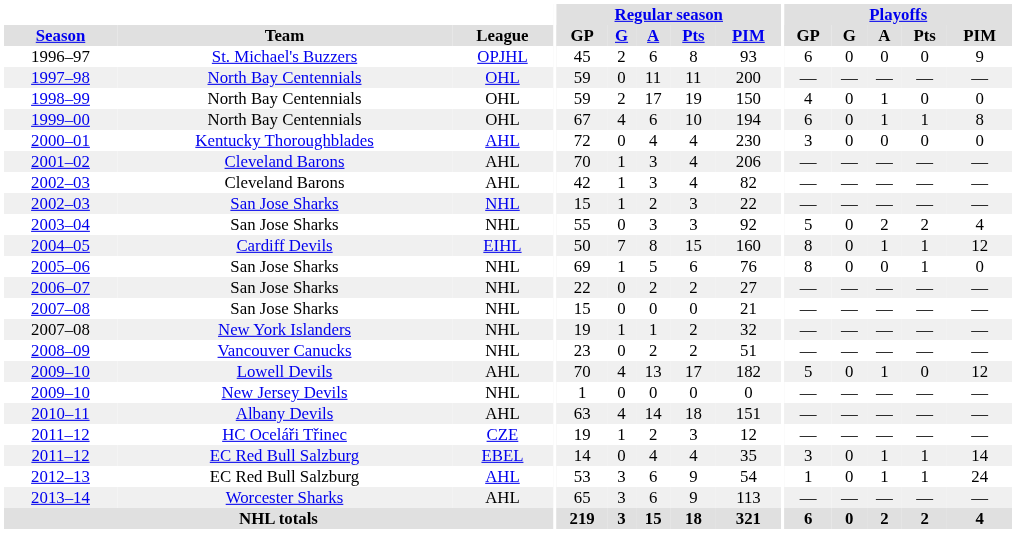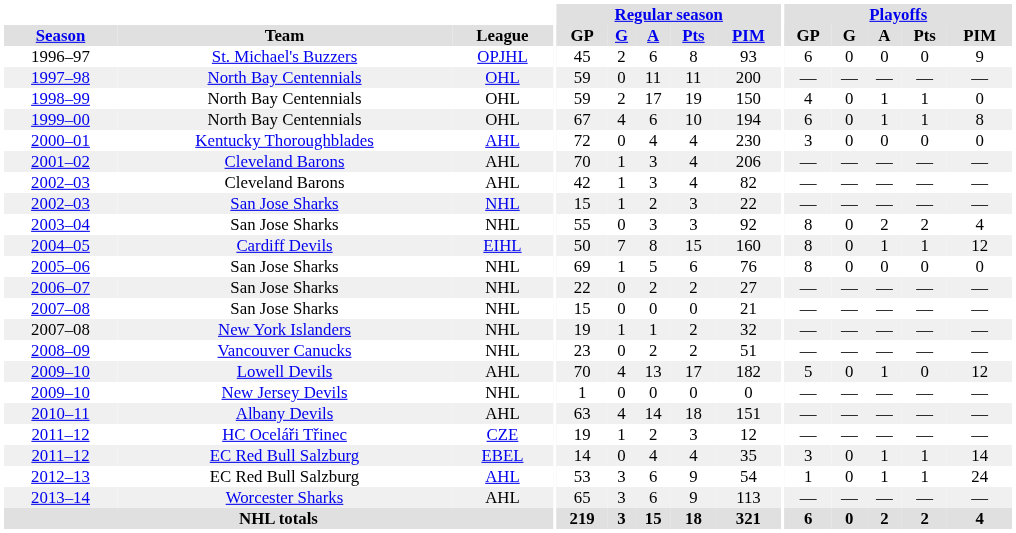 <table border="0" cellpadding="1" cellspacing="0" style="text-align:center; width:60em">
 <tr bgcolor="#e0e0e0">
 <th colspan="3" bgcolor="#ffffff"></th>
 <th rowspan="99" bgcolor="#ffffff"></th>
 <th colspan="5"><a href='#'>Regular season</a></th>
 <th rowspan="99" bgcolor="#ffffff"></th>
 <th colspan="5"><a href='#'>Playoffs</a></th>
 </tr>
 <tr bgcolor="#e0e0e0">
 <th><a href='#'>Season</a></th>
 <th>Team</th>
 <th>League</th>
 <th>GP</th>
 <th><a href='#'>G</a></th>
 <th><a href='#'>A</a></th>
 <th><a href='#'>Pts</a></th>
 <th><a href='#'>PIM</a></th>
 <th>GP</th>
 <th>G</th>
 <th>A</th>
 <th>Pts</th>
 <th>PIM</th>
 </tr>
 <tr>
 <td>1996–97</td>
 <td><a href='#'>St. Michael's Buzzers</a></td>
 <td><a href='#'>OPJHL</a></td>
 <td>45</td>
 <td>2</td>
 <td>6</td>
 <td>8</td>
 <td>93</td>
 <td>6</td>
 <td>0</td>
 <td>0</td>
 <td>0</td>
 <td>9</td>
 </tr>
 <tr ALIGN="center" bgcolor="#f0f0f0">
 <td><a href='#'>1997–98</a></td>
 <td><a href='#'>North Bay Centennials</a></td>
 <td><a href='#'>OHL</a></td>
 <td>59</td>
 <td>0</td>
 <td>11</td>
 <td>11</td>
 <td>200</td>
 <td>—</td>
 <td>—</td>
 <td>—</td>
 <td>—</td>
 <td>—</td>
 </tr>
 <tr ALIGN="center">
 <td><a href='#'>1998–99</a></td>
 <td>North Bay Centennials</td>
 <td>OHL</td>
 <td>59</td>
 <td>2</td>
 <td>17</td>
 <td>19</td>
 <td>150</td>
 <td>4</td>
 <td>0</td>
 <td>1</td>
-<td>0</td>
+<td>1</td>
 <td>0</td>
 </tr>
 <tr ALIGN="center"  bgcolor="#f0f0f0">
 <td><a href='#'>1999–00</a></td>
 <td>North Bay Centennials</td>
 <td>OHL</td>
 <td>67</td>
 <td>4</td>
 <td>6</td>
 <td>10</td>
 <td>194</td>
 <td>6</td>
 <td>0</td>
 <td>1</td>
 <td>1</td>
 <td>8</td>
 </tr>
 <tr ALIGN="center">
 <td><a href='#'>2000–01</a></td>
 <td><a href='#'>Kentucky Thoroughblades</a></td>
 <td><a href='#'>AHL</a></td>
 <td>72</td>
 <td>0</td>
 <td>4</td>
 <td>4</td>
 <td>230</td>
 <td>3</td>
 <td>0</td>
 <td>0</td>
 <td>0</td>
 <td>0</td>
 </tr>
 <tr ALIGN="center"  bgcolor="#f0f0f0">
 <td><a href='#'>2001–02</a></td>
 <td><a href='#'>Cleveland Barons</a></td>
 <td>AHL</td>
 <td>70</td>
 <td>1</td>
 <td>3</td>
 <td>4</td>
 <td>206</td>
 <td>—</td>
 <td>—</td>
 <td>—</td>
 <td>—</td>
 <td>—</td>
 </tr>
 <tr ALIGN="center">
 <td><a href='#'>2002–03</a></td>
 <td>Cleveland Barons</td>
 <td>AHL</td>
 <td>42</td>
 <td>1</td>
 <td>3</td>
 <td>4</td>
 <td>82</td>
 <td>—</td>
 <td>—</td>
 <td>—</td>
 <td>—</td>
 <td>—</td>
 </tr>
 <tr ALIGN="center" bgcolor="#f0f0f0">
 <td><a href='#'>2002–03</a></td>
 <td><a href='#'>San Jose Sharks</a></td>
 <td><a href='#'>NHL</a></td>
 <td>15</td>
 <td>1</td>
 <td>2</td>
 <td>3</td>
 <td>22</td>
 <td>—</td>
 <td>—</td>
 <td>—</td>
 <td>—</td>
 <td>—</td>
 </tr>
 <tr ALIGN="center">
 <td><a href='#'>2003–04</a></td>
 <td>San Jose Sharks</td>
 <td>NHL</td>
 <td>55</td>
 <td>0</td>
 <td>3</td>
 <td>3</td>
 <td>92</td>
-<td>5</td>
+<td>8</td>
 <td>0</td>
 <td>2</td>
 <td>2</td>
 <td>4</td>
 </tr>
 <tr ALIGN="center" bgcolor="#f0f0f0">
 <td><a href='#'>2004–05</a></td>
 <td><a href='#'>Cardiff Devils</a></td>
 <td><a href='#'>EIHL</a></td>
 <td>50</td>
 <td>7</td>
 <td>8</td>
 <td>15</td>
 <td>160</td>
 <td>8</td>
 <td>0</td>
 <td>1</td>
 <td>1</td>
 <td>12</td>
 </tr>
 <tr ALIGN="center">
 <td><a href='#'>2005–06</a></td>
 <td>San Jose Sharks</td>
 <td>NHL</td>
 <td>69</td>
 <td>1</td>
 <td>5</td>
 <td>6</td>
 <td>76</td>
 <td>8</td>
 <td>0</td>
 <td>0</td>
-<td>1</td>
+<td>0</td>
 <td>0</td>
 </tr>
 <tr ALIGN="center" bgcolor="#f0f0f0">
 <td><a href='#'>2006–07</a></td>
 <td>San Jose Sharks</td>
 <td>NHL</td>
 <td>22</td>
 <td>0</td>
 <td>2</td>
 <td>2</td>
 <td>27</td>
 <td>—</td>
 <td>—</td>
 <td>—</td>
 <td>—</td>
 <td>—</td>
 </tr>
 <tr ALIGN="center">
 <td><a href='#'>2007–08</a></td>
 <td>San Jose Sharks</td>
 <td>NHL</td>
 <td>15</td>
 <td>0</td>
 <td>0</td>
 <td>0</td>
 <td>21</td>
 <td>—</td>
 <td>—</td>
 <td>—</td>
 <td>—</td>
 <td>—</td>
 </tr>
 <tr ALIGN="center"  bgcolor="#f0f0f0">
 <td>2007–08</td>
 <td><a href='#'>New York Islanders</a></td>
 <td>NHL</td>
 <td>19</td>
 <td>1</td>
 <td>1</td>
 <td>2</td>
 <td>32</td>
 <td>—</td>
 <td>—</td>
 <td>—</td>
 <td>—</td>
 <td>—</td>
 </tr>
 <tr ALIGN="center">
 <td><a href='#'>2008–09</a></td>
 <td><a href='#'>Vancouver Canucks</a></td>
 <td>NHL</td>
 <td>23</td>
 <td>0</td>
 <td>2</td>
 <td>2</td>
 <td>51</td>
 <td>—</td>
 <td>—</td>
 <td>—</td>
 <td>—</td>
 <td>—</td>
 </tr>
 <tr ALIGN="center"   bgcolor="#f0f0f0">
 <td><a href='#'>2009–10</a></td>
 <td><a href='#'>Lowell Devils</a></td>
 <td>AHL</td>
 <td>70</td>
 <td>4</td>
 <td>13</td>
 <td>17</td>
 <td>182</td>
 <td>5</td>
 <td>0</td>
 <td>1</td>
 <td>0</td>
 <td>12</td>
 </tr>
 <tr ALIGN="center">
 <td><a href='#'>2009–10</a></td>
 <td><a href='#'>New Jersey Devils</a></td>
 <td>NHL</td>
 <td>1</td>
 <td>0</td>
 <td>0</td>
 <td>0</td>
 <td>0</td>
 <td>—</td>
 <td>—</td>
 <td>—</td>
 <td>—</td>
 <td>—</td>
 </tr>
 <tr ALIGN="center"   bgcolor="#f0f0f0">
 <td><a href='#'>2010–11</a></td>
 <td><a href='#'>Albany Devils</a></td>
 <td>AHL</td>
 <td>63</td>
 <td>4</td>
 <td>14</td>
 <td>18</td>
 <td>151</td>
 <td>—</td>
 <td>—</td>
 <td>—</td>
 <td>—</td>
 <td>—</td>
 </tr>
 <tr ALIGN="center">
 <td><a href='#'>2011–12</a></td>
 <td><a href='#'>HC Oceláři Třinec</a></td>
 <td><a href='#'>CZE</a></td>
 <td>19</td>
 <td>1</td>
 <td>2</td>
 <td>3</td>
 <td>12</td>
 <td>—</td>
 <td>—</td>
 <td>—</td>
 <td>—</td>
 <td>—</td>
 </tr>
 <tr ALIGN="center"   bgcolor="#f0f0f0">
 <td><a href='#'>2011–12</a></td>
 <td><a href='#'>EC Red Bull Salzburg</a></td>
 <td><a href='#'>EBEL</a></td>
 <td>14</td>
 <td>0</td>
 <td>4</td>
 <td>4</td>
 <td>35</td>
 <td>3</td>
 <td>0</td>
 <td>1</td>
 <td>1</td>
 <td>14</td>
 </tr>
 <tr ALIGN="center">
 <td><a href='#'>2012–13</a></td>
 <td>EC Red Bull Salzburg</td>
 <td><a href='#'>AHL</a></td>
 <td>53</td>
 <td>3</td>
 <td>6</td>
 <td>9</td>
 <td>54</td>
 <td>1</td>
 <td>0</td>
 <td>1</td>
 <td>1</td>
 <td>24</td>
 </tr>
 <tr ALIGN="center"   bgcolor="#f0f0f0">
 <td><a href='#'>2013–14</a></td>
 <td><a href='#'>Worcester Sharks</a></td>
 <td>AHL</td>
 <td>65</td>
 <td>3</td>
 <td>6</td>
 <td>9</td>
 <td>113</td>
 <td>—</td>
 <td>—</td>
 <td>—</td>
 <td>—</td>
 <td>—</td>
 </tr>
 <tr ALIGN="center" bgcolor="#e0e0e0">
 <th colspan="3">NHL totals</th>
 <th ALIGN="center">219</th>
 <th ALIGN="center">3</th>
 <th ALIGN="center">15</th>
 <th ALIGN="center">18</th>
 <th ALIGN="center">321</th>
 <th>6</th>
 <th>0</th>
 <th>2</th>
 <th>2</th>
 <th>4</th>
 </tr>
 </table>
